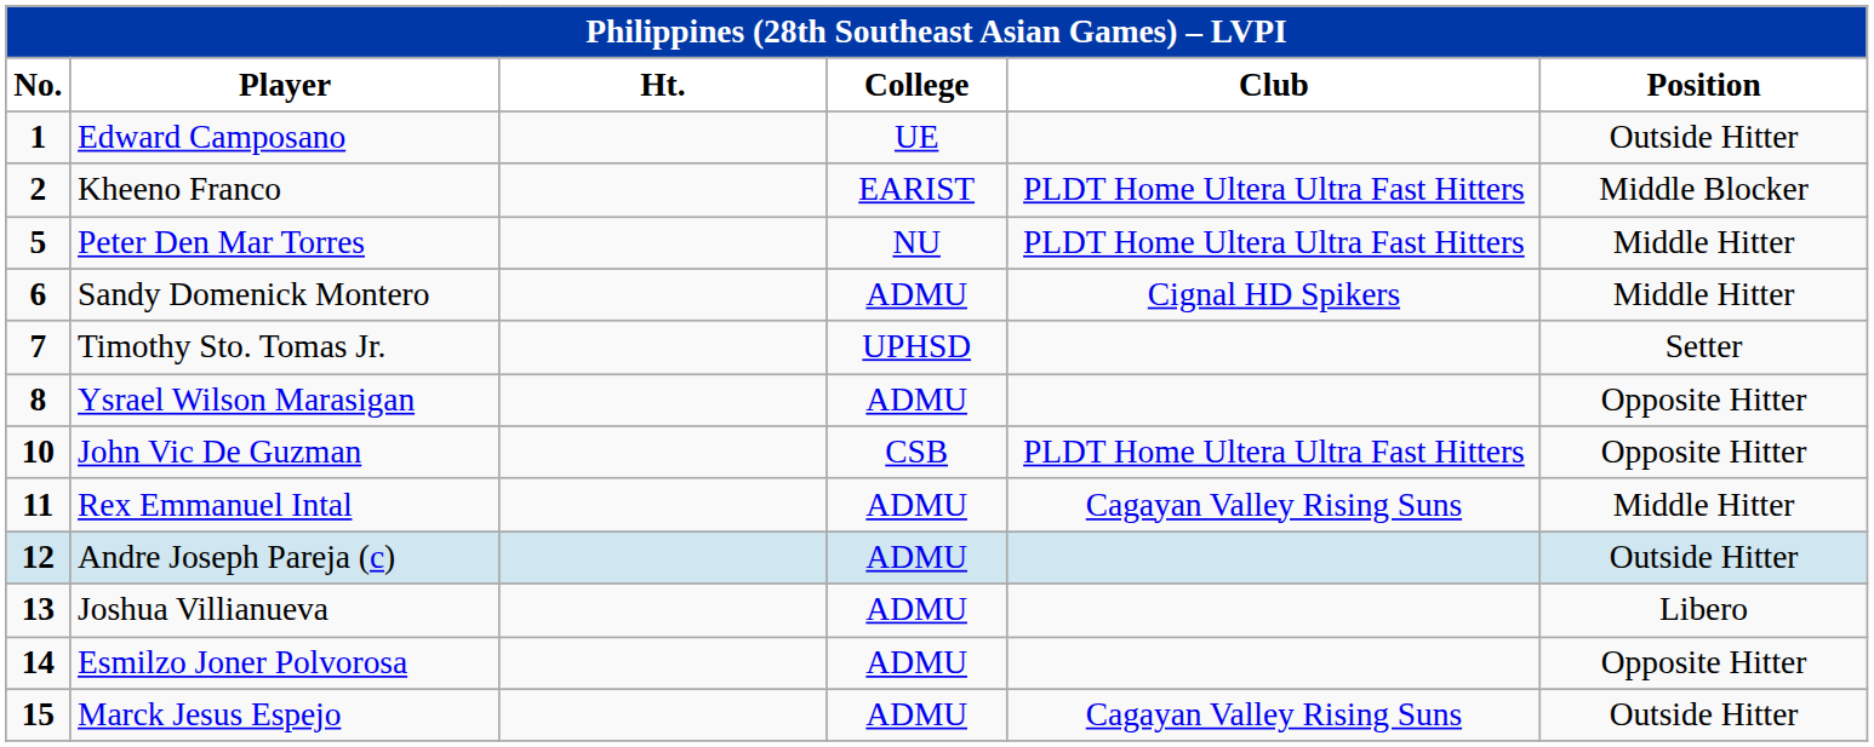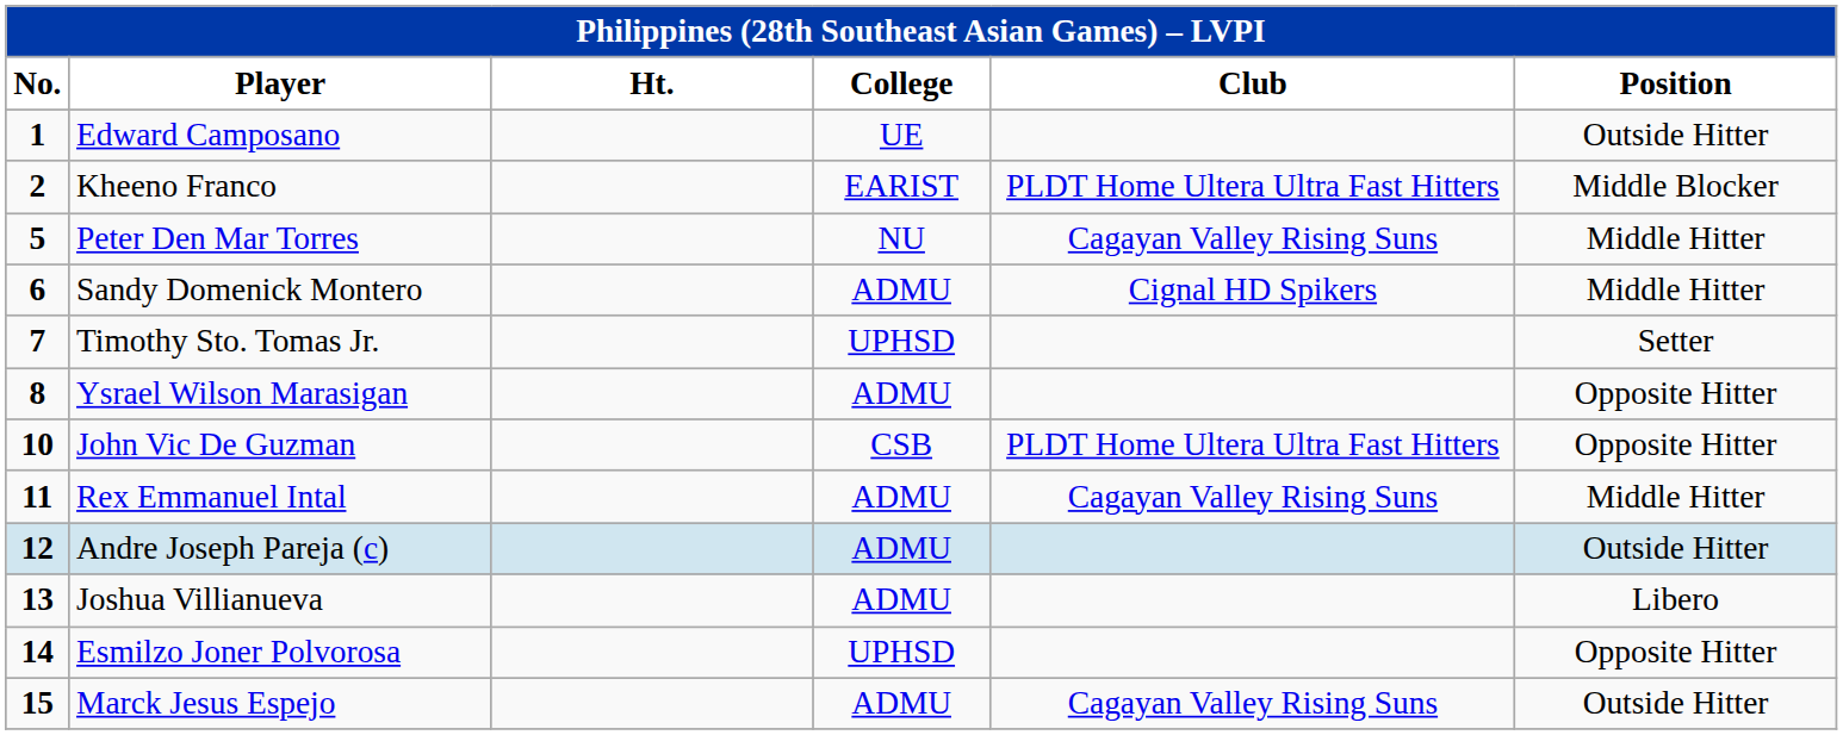 <table class="wikitable" style="text-align:center;">
 <tr>
 <td colspan="6" style="background: #0038A8; color: white; text-align: center"><strong>Philippines (28th Southeast Asian Games) – LVPI</strong></td>
 </tr>
 <tr>
 <th width=8px style="background: white; color: black; text-align: center"><strong>No.</strong></th>
 <th width=200px style="background: white; color: black">Player</th>
 <th width=150px style="background: white; color: black">Ht.</th>
 <th width=80px style="background: white; color: black">College</th>
 <th width=250px style="background: white; color: black">Club</th>
 <th width=150px style="background: white; color: black">Position</th>
 </tr>
 <tr>
 <td><strong>1</strong></td>
 <td style="text-align: left"><a href='#'>Edward Camposano</a></td>
 <td></td>
 <td><a href='#'>UE</a></td>
 <td></td>
 <td>Outside Hitter</td>
 </tr>
 <tr>
 <td><strong>2</strong></td>
 <td style="text-align: left">Kheeno Franco</td>
 <td></td>
 <td><a href='#'>EARIST</a></td>
 <td><a href='#'>PLDT Home Ultera Ultra Fast Hitters</a></td>
 <td>Middle Blocker</td>
 </tr>
 <tr>
 <td><strong>5</strong></td>
 <td style="text-align: left"><a href='#'>Peter Den Mar Torres</a></td>
 <td></td>
 <td><a href='#'>NU</a></td>
-<td><a href='#'>PLDT Home Ultera Ultra Fast Hitters</a></td>
+<td><a href='#'>Cagayan Valley Rising Suns</a></td>
 <td>Middle Hitter</td>
 </tr>
 <tr>
 <td><strong>6</strong></td>
 <td style="text-align: left">Sandy Domenick Montero</td>
 <td></td>
 <td><a href='#'>ADMU</a></td>
 <td><a href='#'>Cignal HD Spikers</a></td>
 <td>Middle Hitter</td>
 </tr>
 <tr>
 <td><strong>7</strong></td>
 <td style="text-align: left">Timothy Sto. Tomas Jr.</td>
 <td></td>
 <td><a href='#'>UPHSD</a></td>
 <td></td>
 <td>Setter</td>
 </tr>
 <tr>
 <td><strong>8</strong></td>
 <td style="text-align: left"><a href='#'>Ysrael Wilson Marasigan</a></td>
 <td></td>
 <td><a href='#'>ADMU</a></td>
 <td></td>
 <td>Opposite Hitter</td>
 </tr>
 <tr>
 <td><strong>10</strong></td>
 <td style="text-align: left"><a href='#'>John Vic De Guzman</a></td>
 <td></td>
 <td><a href='#'>CSB</a></td>
 <td><a href='#'>PLDT Home Ultera Ultra Fast Hitters</a></td>
 <td>Opposite Hitter</td>
 </tr>
 <tr>
 <td><strong>11</strong></td>
 <td style="text-align: left"><a href='#'>Rex Emmanuel Intal</a></td>
 <td></td>
 <td><a href='#'>ADMU</a></td>
 <td><a href='#'>Cagayan Valley Rising Suns</a></td>
 <td>Middle Hitter</td>
 </tr>
 <tr bgcolor=#D0E6F>
 <td><strong>12</strong></td>
 <td style="text-align: left">Andre Joseph Pareja (<a href='#'>c</a>)</td>
 <td></td>
 <td><a href='#'>ADMU</a></td>
 <td></td>
 <td>Outside Hitter</td>
 </tr>
 <tr>
 <td><strong>13</strong></td>
 <td style="text-align: left">Joshua Villianueva</td>
 <td></td>
 <td><a href='#'>ADMU</a></td>
 <td></td>
 <td>Libero</td>
 </tr>
 <tr>
 <td><strong>14</strong></td>
 <td style="text-align: left"><a href='#'>Esmilzo Joner Polvorosa</a></td>
 <td></td>
-<td><a href='#'>ADMU</a></td>
+<td><a href='#'>UPHSD</a></td>
 <td></td>
 <td>Opposite Hitter</td>
 </tr>
 <tr>
 <td><strong>15</strong></td>
 <td style="text-align: left"><a href='#'>Marck Jesus Espejo</a></td>
 <td></td>
 <td><a href='#'>ADMU</a></td>
 <td><a href='#'>Cagayan Valley Rising Suns</a></td>
 <td>Outside Hitter</td>
 </tr>
 </table>
